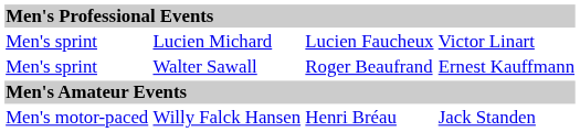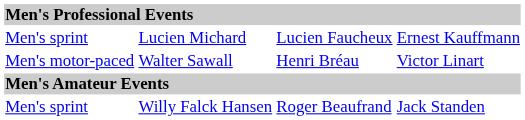 <table>
 <tr bgcolor="#cccccc">
 <td colspan=7><strong>Men's Professional Events</strong></td>
 </tr>
 <tr>
 <td><a href='#'>Men's sprint</a> <br></td>
 <td><a href='#'>Lucien Michard</a><br></td>
 <td><a href='#'>Lucien Faucheux</a><br></td>
-<td><a href='#'>Victor Linart</a><br></td>
+<td><a href='#'>Ernest Kauffmann</a><br></td>
 </tr>
 <tr>
-<td><a href='#'>Men's sprint</a> <br></td>
+<td><a href='#'>Men's motor-paced</a><br></td>
 <td><a href='#'>Walter Sawall</a><br></td>
-<td><a href='#'>Roger Beaufrand</a> <br></td>
-<td><a href='#'>Ernest Kauffmann</a><br></td>
+<td><a href='#'>Henri Bréau</a><br></td>
+<td><a href='#'>Victor Linart</a><br></td>
 </tr>
 <tr bgcolor="#cccccc">
 <td colspan=7><strong>Men's Amateur Events</strong></td>
 </tr>
 <tr>
-<td><a href='#'>Men's motor-paced</a><br></td>
+<td><a href='#'>Men's sprint</a> <br></td>
 <td><a href='#'>Willy Falck Hansen</a><br></td>
-<td><a href='#'>Henri Bréau</a><br></td>
+<td><a href='#'>Roger Beaufrand</a> <br></td>
 <td><a href='#'>Jack Standen</a> <br></td>
 </tr>
 </table>
